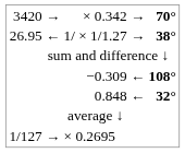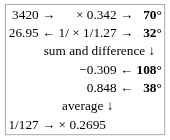 <table style="float:right; clear:right; margin:0 0 1ex 1ex; text-align:right; border:1px solid #999;">
 <tr>
 <td>3420  →</td>
 <td> × 0.342 →</td>
 <td><strong>70°</strong></td>
 </tr>
 <tr>
 <td>26.95 ←</td>
 <td>1/ × 1/1.27 →</td>
-<td><strong>38°</strong></td>
+<td><strong>32°</strong></td>
 </tr>
 <tr>
 <td colspan="3">sum and difference ↓  </td>
 </tr>
 <tr>
 <td></td>
 <td align="right">−0.309 ←</td>
 <td><strong>108°</strong></td>
 </tr>
 <tr>
 <td></td>
 <td align="right">0.848 ←</td>
-<td><strong>32°</strong></td>
+<td><strong>38°</strong></td>
 </tr>
 <tr>
 <td colspan="2">average ↓      </td>
 </tr>
 <tr>
 <td>1/127 →</td>
 <td align="left"> × 0.2695</td>
 </tr>
 </table>
